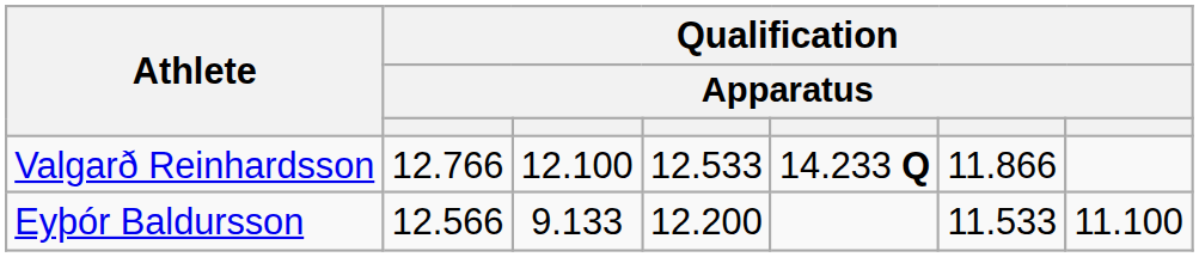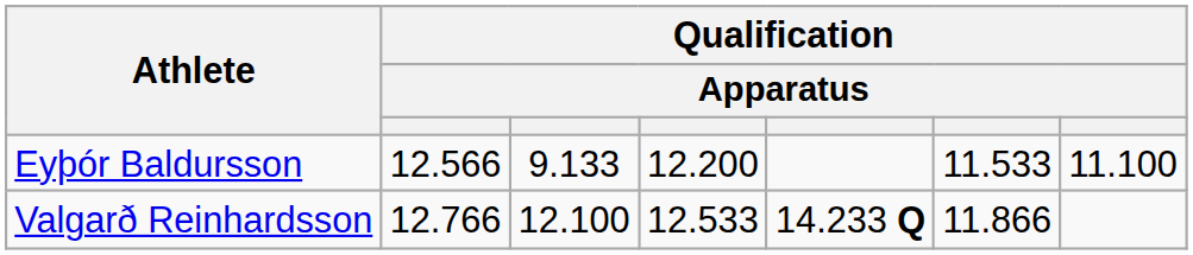 <table class="wikitable" style="font-size:90%">
 <tr>
 <th rowspan=3>Athlete</th>
 <th colspan =6>Qualification</th>
 </tr>
 <tr style="font-size:95%">
 <th colspan=6>Apparatus</th>
 </tr>
 <tr style="font-size:95%">
 <th></th>
 <th></th>
 <th></th>
 <th></th>
 <th></th>
 <th></th>
 </tr>
 <tr align=center>
+<td align=left><a href='#'>Eyþór Baldursson</a></td>
+<td>12.566</td>
+<td>9.133</td>
+<td>12.200</td>
+<td></td>
+<td>11.533</td>
+<td>11.100</td>
+</tr>
+<tr align=center>
 <td align=left><a href='#'>Valgarð Reinhardsson</a></td>
 <td>12.766</td>
 <td>12.100</td>
 <td>12.533</td>
 <td>14.233 <strong>Q</strong></td>
 <td>11.866</td>
 <td></td>
 </tr>
-<tr align=center>
-<td align=left><a href='#'>Eyþór Baldursson</a></td>
-<td>12.566</td>
-<td>9.133</td>
-<td>12.200</td>
-<td></td>
-<td>11.533</td>
-<td>11.100</td>
-</tr>
 </table>
